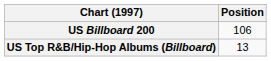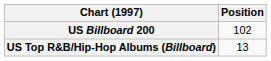 <table class="wikitable sortable plainrowheaders" style="text-align:center">
 <tr>
 <th scope="col">Chart (1997)</th>
 <th scope="col">Position</th>
 </tr>
 <tr>
 <th scope="row">US <em>Billboard</em> 200</th>
-<td>106</td>
+<td>102</td>
 </tr>
 <tr>
 <th scope="row">US Top R&B/Hip-Hop Albums (<em>Billboard</em>)</th>
 <td>13</td>
 </tr>
 </table>
